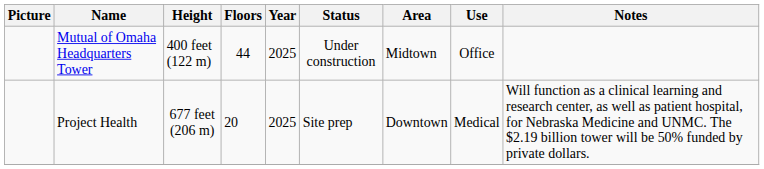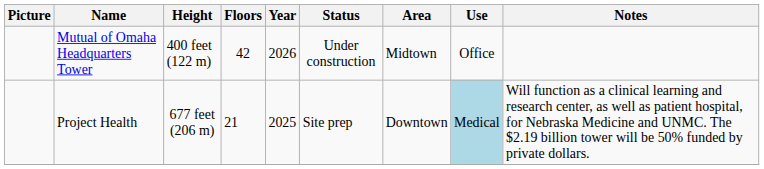 <table class="wikitable sortable" style>
 <tr>
 <th>Picture</th>
 <th>Name</th>
 <th>Height</th>
 <th>Floors</th>
 <th>Year</th>
 <th>Status</th>
 <th>Area</th>
 <th>Use</th>
 <th>Notes</th>
 </tr>
 <tr>
 <td></td>
 <td><a href='#'>Mutual of Omaha Headquarters Tower</a></td>
 <td>400 feet (122 m)</td>
-<td style="text-align:center;">44</td>
-<td style="text-align:center;">2025</td>
+<td style="text-align:center;">42</td>
+<td style="text-align:center;">2026</td>
 <td style="text-align:center;">Under construction</td>
 <td>Midtown</td>
 <td style="text-align:center;">Office</td>
 <td></td>
 </tr>
 <tr>
 <td></td>
 <td>Project Health</td>
 <td style="text-align:center;">677 feet (206 m)</td>
-<td>20</td>
+<td>21</td>
 <td>2025</td>
 <td>Site prep</td>
 <td style="text-align:center;">Downtown</td>
-<td>Medical</td>
+<td style="background: lightblue;">Medical</td>
 <td>Will function as a clinical learning and research center, as well as patient hospital, for Nebraska Medicine and UNMC. The $2.19 billion tower will be 50% funded by private dollars. </td>
 </tr>
 <tr>
 </tr>
 </table>
